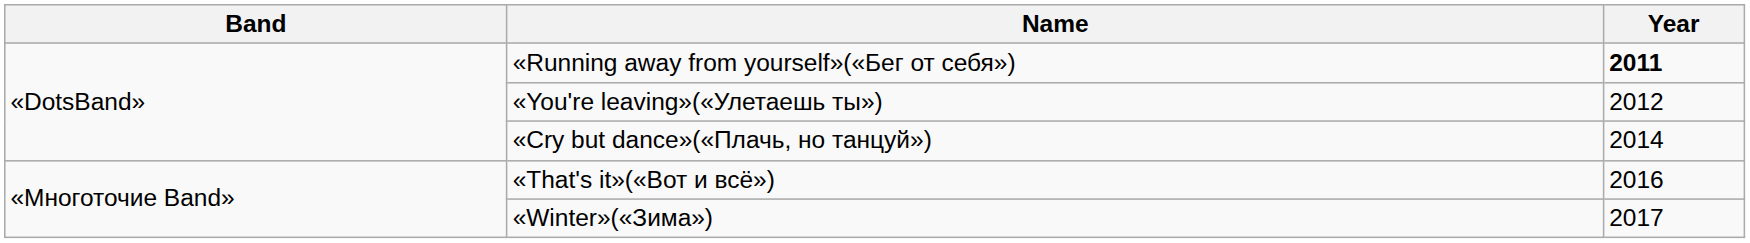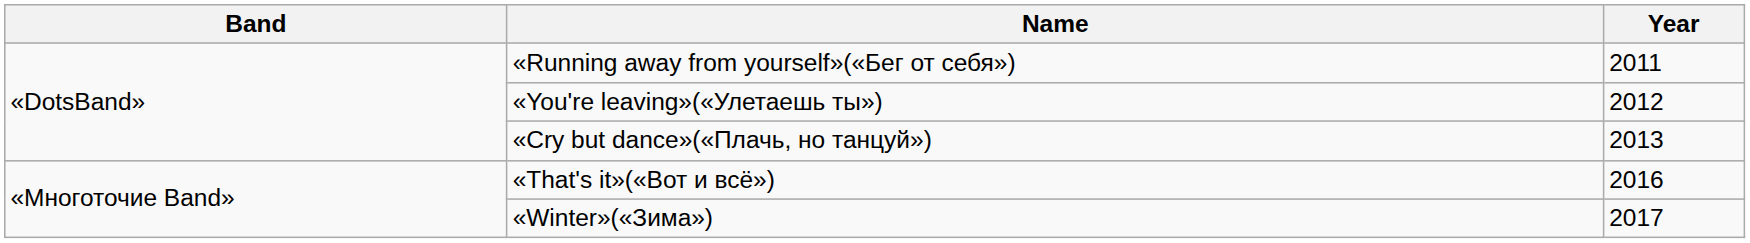 <table class="wikitable" width="90%">
 <tr>
 <th>Band</th>
 <th>Name</th>
 <th>Year</th>
 </tr>
 <tr>
 <td rowspan="3">«DotsBand»</td>
 <td>«Running away from yourself»(«Бег от себя»)</td>
-<td><strong>2011</strong></td>
+<td>2011</td>
 </tr>
 <tr>
 <td>«You're leaving»(«Улетаешь ты»)</td>
 <td>2012</td>
 </tr>
 <tr>
 <td>«Cry but dance»(«Плачь, но танцуй»)</td>
-<td>2014</td>
+<td>2013</td>
 </tr>
 <tr>
 <td rowspan="2">«Многоточие Band»</td>
 <td>«That's it»(«Вот и всё»)</td>
 <td>2016</td>
 </tr>
 <tr>
 <td>«Winter»(«Зима»)</td>
 <td>2017</td>
 </tr>
 </table>
